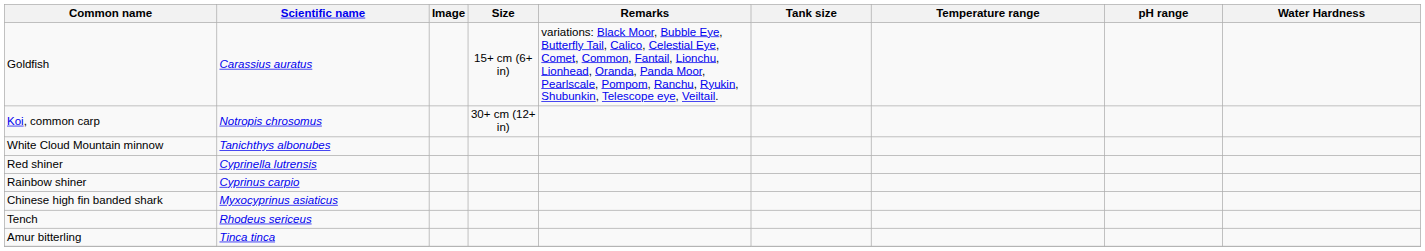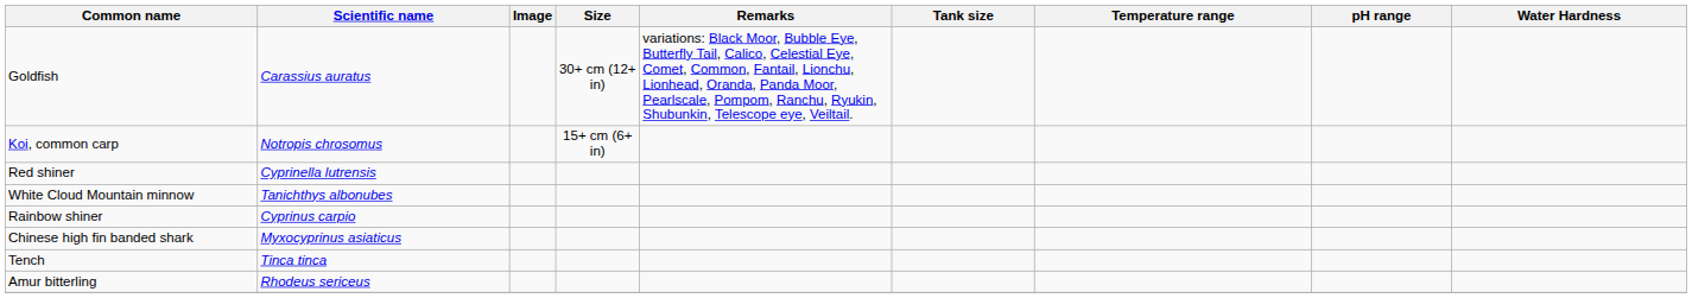 <table class="wikitable sortable">
 <tr>
 <th width="15%">Common name</th>
 <th width="15%"><a href='#'>Scientific name</a></th>
 <th width="1%">Image</th>
 <th width="5%">Size</th>
 <th width="15%">Remarks</th>
 <th>Tank size</th>
 <th class="unsortable">Temperature range</th>
 <th class="unsortable">pH range</th>
 <th>Water Hardness</th>
 </tr>
 <tr>
 <td>Goldfish</td>
 <td><em><a href='#'>Carassius auratus</a></em></td>
 <td align="center"></td>
-<td align="center">15+ cm (6+ in)</td>
+<td align="center">30+ cm (12+ in)</td>
 <td>variations: <a href='#'>Black Moor</a>, <a href='#'>Bubble Eye</a>, <a href='#'>Butterfly Tail</a>, <a href='#'>Calico</a>, <a href='#'>Celestial Eye</a>, <a href='#'>Comet</a>, <a href='#'>Common</a>, <a href='#'>Fantail</a>, <a href='#'>Lionchu</a>, <a href='#'>Lionhead</a>, <a href='#'>Oranda</a>, <a href='#'>Panda Moor</a>, <a href='#'>Pearlscale</a>, <a href='#'>Pompom</a>, <a href='#'>Ranchu</a>, <a href='#'>Ryukin</a>, <a href='#'>Shubunkin</a>, <a href='#'>Telescope eye</a>, <a href='#'>Veiltail</a>.</td>
 <td></td>
 <td></td>
 <td></td>
 <td></td>
 </tr>
 <tr>
 <td><a href='#'>Koi</a>, common carp</td>
 <td><em><a href='#'>Notropis chrosomus</a></em></td>
 <td align="center"></td>
-<td align="center">30+ cm (12+ in)</td>
+<td align="center">15+ cm (6+ in)</td>
+<td></td>
+<td></td>
+<td></td>
+<td></td>
+<td></td>
+</tr>
+<tr>
+<td>Red shiner</td>
+<td><em><a href='#'>Cyprinella lutrensis</a></em></td>
+<td align="center"></td>
+<td align="center"></td>
 <td></td>
 <td></td>
 <td></td>
 <td></td>
 <td></td>
 </tr>
 <tr>
 <td>White Cloud Mountain minnow</td>
 <td><em><a href='#'>Tanichthys albonubes</a></em></td>
-<td align="center"></td>
-<td align="center"></td>
-<td></td>
-<td></td>
-<td></td>
-<td></td>
-<td></td>
-</tr>
-<tr>
-<td>Red shiner</td>
-<td><em><a href='#'>Cyprinella lutrensis</a></em></td>
 <td align="center"></td>
 <td align="center"></td>
 <td></td>
 <td></td>
 <td></td>
 <td></td>
 <td></td>
 </tr>
 <tr>
 <td>Rainbow shiner</td>
 <td><em><a href='#'>Cyprinus carpio</a></em></td>
 <td align="center"></td>
 <td align="center"></td>
 <td></td>
 <td></td>
 <td></td>
 <td></td>
 <td></td>
 </tr>
 <tr>
 <td>Chinese high fin banded shark</td>
 <td><em><a href='#'>Myxocyprinus asiaticus</a></em></td>
 <td align="center"></td>
 <td align="center"></td>
 <td></td>
 <td></td>
 <td></td>
 <td></td>
 <td></td>
 </tr>
 <tr>
 <td>Tench</td>
-<td><em><a href='#'>Rhodeus sericeus</a></em></td>
+<td><em><a href='#'>Tinca tinca</a></em></td>
 <td align="center"></td>
 <td align="center"></td>
 <td></td>
 <td></td>
 <td></td>
 <td></td>
 <td></td>
 </tr>
 <tr>
 <td>Amur bitterling</td>
-<td><em><a href='#'>Tinca tinca</a></em></td>
+<td><em><a href='#'>Rhodeus sericeus</a></em></td>
 <td align="center"></td>
 <td align="center"></td>
 <td></td>
 <td></td>
 <td></td>
 <td></td>
 <td></td>
 </tr>
 <tr>
 </tr>
 </table>
